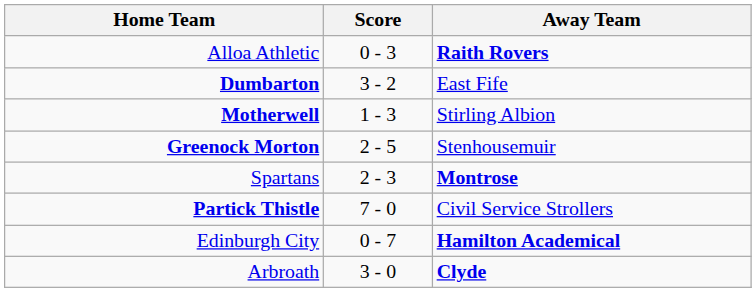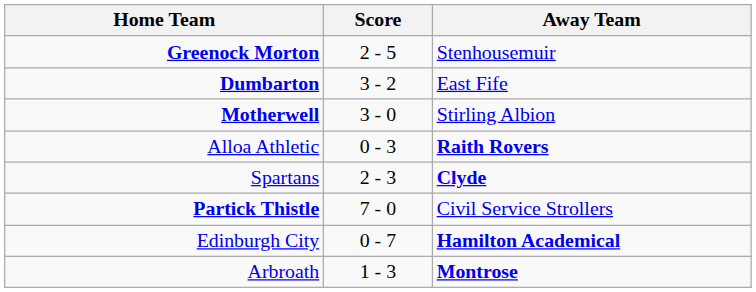 <table class="wikitable" style="border-collapse: collapse;">
 <tr>
 <th align="right" width="250">Home Team</th>
 <th align="center" width="80"> Score </th>
 <th align="left" width="250">Away Team</th>
 </tr>
 <tr>
-<td style="text-align: right;"><a href='#'>Alloa Athletic</a></td>
-<td style="text-align: center;">0 - 3</td>
-<td style="text-align: left;"><strong><a href='#'>Raith Rovers</a></strong></td>
+<td style="text-align: right;"><strong><a href='#'>Greenock Morton</a></strong></td>
+<td style="text-align: center;">2 - 5</td>
+<td style="text-align: left;"><a href='#'>Stenhousemuir</a></td>
 </tr>
 <tr>
 <td style="text-align: right;"><strong><a href='#'>Dumbarton</a></strong></td>
 <td style="text-align: center;">3 - 2</td>
 <td style="text-align: left;"><a href='#'>East Fife</a></td>
 </tr>
 <tr>
 <td style="text-align: right;"><strong><a href='#'>Motherwell</a></strong></td>
-<td style="text-align: center;">1 - 3</td>
+<td style="text-align: center;">3 - 0</td>
 <td style="text-align: left;"><a href='#'>Stirling Albion</a></td>
 </tr>
 <tr>
-<td style="text-align: right;"><strong><a href='#'>Greenock Morton</a></strong></td>
-<td style="text-align: center;">2 - 5</td>
-<td style="text-align: left;"><a href='#'>Stenhousemuir</a></td>
+<td style="text-align: right;"><a href='#'>Alloa Athletic</a></td>
+<td style="text-align: center;">0 - 3</td>
+<td style="text-align: left;"><strong><a href='#'>Raith Rovers</a></strong></td>
 </tr>
 <tr>
 <td style="text-align: right;"><a href='#'>Spartans</a></td>
 <td style="text-align: center;">2 - 3</td>
-<td style="text-align: left;"><strong><a href='#'>Montrose</a></strong></td>
+<td style="text-align: left;"><strong><a href='#'>Clyde</a></strong></td>
 </tr>
 <tr>
 <td style="text-align: right;"><strong><a href='#'>Partick Thistle</a></strong></td>
 <td style="text-align: center;">7 - 0</td>
 <td style="text-align: left;"><a href='#'>Civil Service Strollers</a></td>
 </tr>
 <tr>
 <td style="text-align: right;"><a href='#'>Edinburgh City</a></td>
 <td style="text-align: center;">0 - 7</td>
 <td style="text-align: left;"><strong><a href='#'>Hamilton Academical</a></strong></td>
 </tr>
 <tr>
 <td style="text-align: right;"><a href='#'>Arbroath</a></td>
-<td style="text-align: center;">3 - 0</td>
-<td style="text-align: left;"><strong><a href='#'>Clyde</a></strong></td>
+<td style="text-align: center;">1 - 3</td>
+<td style="text-align: left;"><strong><a href='#'>Montrose</a></strong></td>
 </tr>
 </table>
